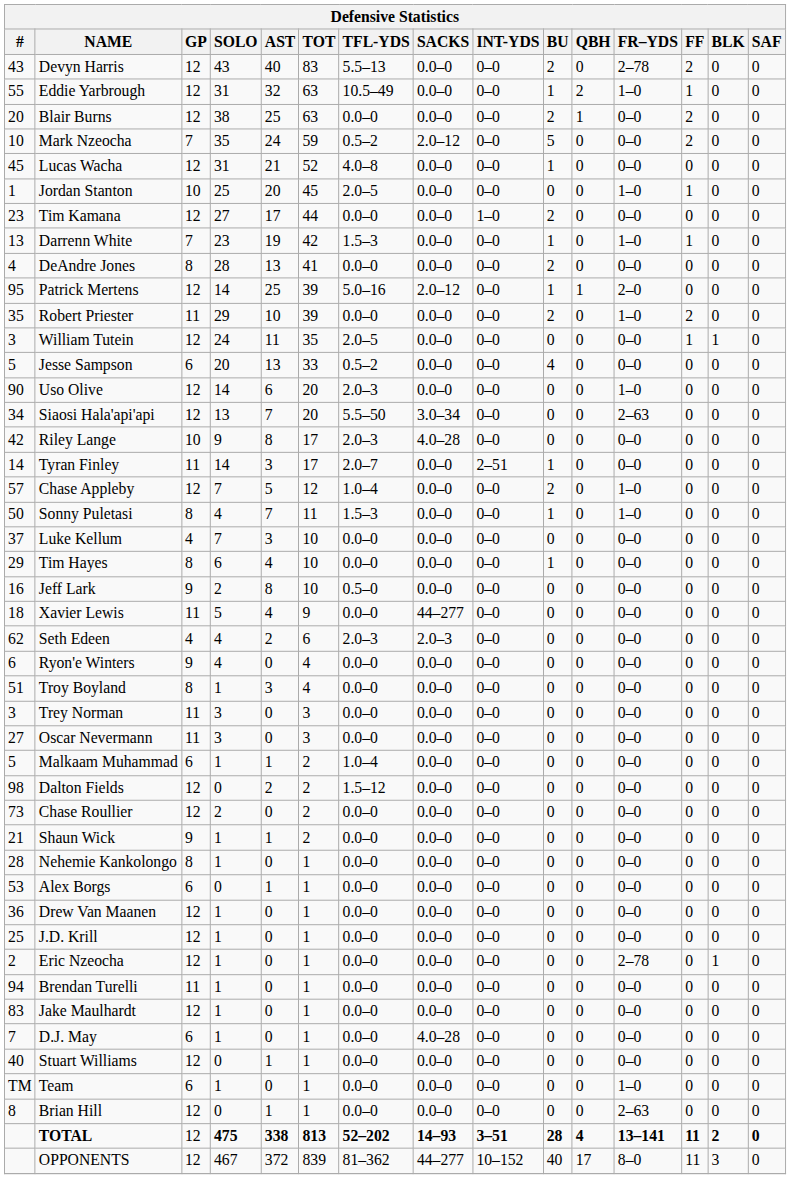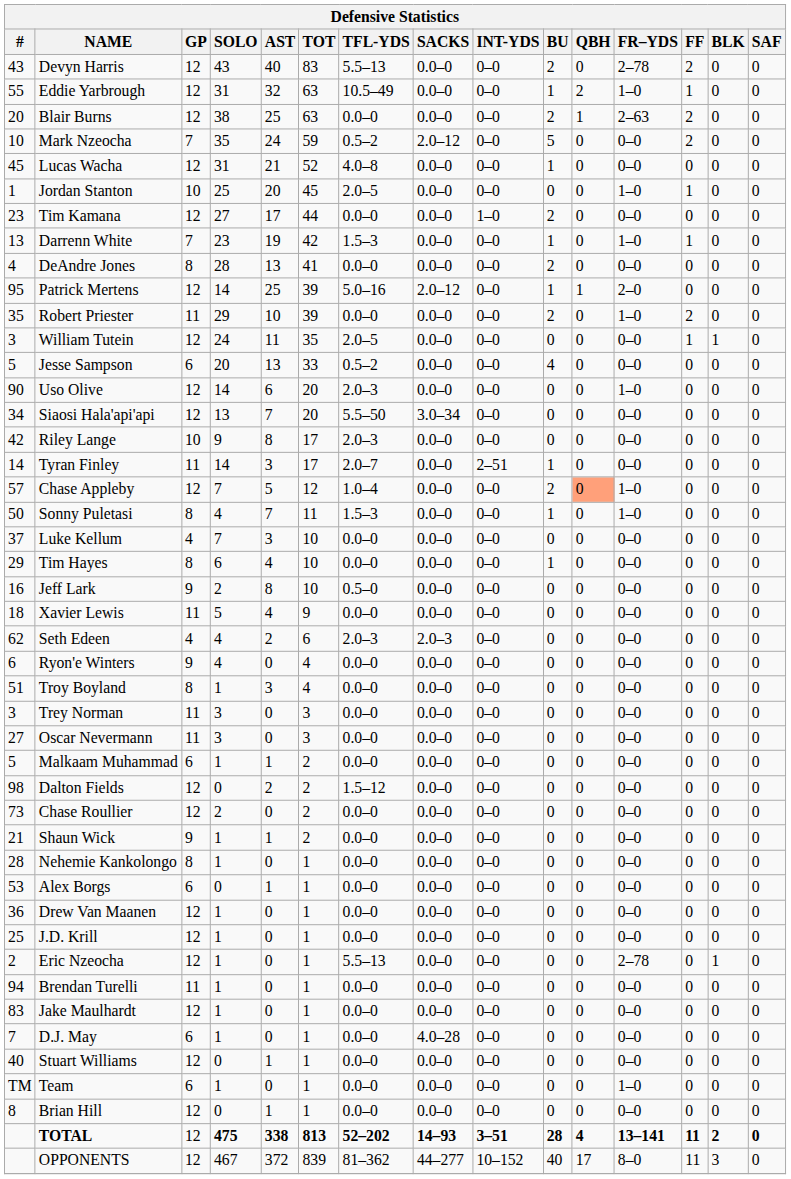 <table class="wikitable sortable collapsible collapsed">
 <tr>
 <th colspan="16">Defensive Statistics</th>
 </tr>
 <tr>
 <th>#</th>
 <th>NAME</th>
 <th>GP</th>
 <th>SOLO</th>
 <th>AST</th>
 <th>TOT</th>
 <th>TFL-YDS</th>
 <th>SACKS</th>
 <th>INT-YDS</th>
 <th>BU</th>
 <th>QBH</th>
 <th>FR–YDS</th>
 <th>FF</th>
 <th>BLK</th>
 <th>SAF</th>
 </tr>
 <tr>
 <td>43</td>
 <td>Devyn Harris</td>
 <td>12</td>
 <td>43</td>
 <td>40</td>
 <td>83</td>
 <td>5.5–13</td>
 <td>0.0–0</td>
 <td>0–0</td>
 <td>2</td>
 <td>0</td>
 <td>2–78</td>
 <td>2</td>
 <td>0</td>
 <td>0</td>
 </tr>
 <tr>
 <td>55</td>
 <td>Eddie Yarbrough</td>
 <td>12</td>
 <td>31</td>
 <td>32</td>
 <td>63</td>
 <td>10.5–49</td>
 <td>0.0–0</td>
 <td>0–0</td>
 <td>1</td>
 <td>2</td>
 <td>1–0</td>
 <td>1</td>
 <td>0</td>
 <td>0</td>
 </tr>
 <tr>
 <td>20</td>
 <td>Blair Burns</td>
 <td>12</td>
 <td>38</td>
 <td>25</td>
 <td>63</td>
 <td>0.0–0</td>
 <td>0.0–0</td>
 <td>0–0</td>
 <td>2</td>
 <td>1</td>
-<td>0–0</td>
+<td>2–63</td>
 <td>2</td>
 <td>0</td>
 <td>0</td>
 </tr>
 <tr>
 <td>10</td>
 <td>Mark Nzeocha</td>
 <td>7</td>
 <td>35</td>
 <td>24</td>
 <td>59</td>
 <td>0.5–2</td>
 <td>2.0–12</td>
 <td>0–0</td>
 <td>5</td>
 <td>0</td>
 <td>0–0</td>
 <td>2</td>
 <td>0</td>
 <td>0</td>
 </tr>
 <tr>
 <td>45</td>
 <td>Lucas Wacha</td>
 <td>12</td>
 <td>31</td>
 <td>21</td>
 <td>52</td>
 <td>4.0–8</td>
 <td>0.0–0</td>
 <td>0–0</td>
 <td>1</td>
 <td>0</td>
 <td>0–0</td>
 <td>0</td>
 <td>0</td>
 <td>0</td>
 </tr>
 <tr>
 <td>1</td>
 <td>Jordan Stanton</td>
 <td>10</td>
 <td>25</td>
 <td>20</td>
 <td>45</td>
 <td>2.0–5</td>
 <td>0.0–0</td>
 <td>0–0</td>
 <td>0</td>
 <td>0</td>
 <td>1–0</td>
 <td>1</td>
 <td>0</td>
 <td>0</td>
 </tr>
 <tr>
 <td>23</td>
 <td>Tim Kamana</td>
 <td>12</td>
 <td>27</td>
 <td>17</td>
 <td>44</td>
 <td>0.0–0</td>
 <td>0.0–0</td>
 <td>1–0</td>
 <td>2</td>
 <td>0</td>
 <td>0–0</td>
 <td>0</td>
 <td>0</td>
 <td>0</td>
 </tr>
 <tr>
 <td>13</td>
 <td>Darrenn White</td>
 <td>7</td>
 <td>23</td>
 <td>19</td>
 <td>42</td>
 <td>1.5–3</td>
 <td>0.0–0</td>
 <td>0–0</td>
 <td>1</td>
 <td>0</td>
 <td>1–0</td>
 <td>1</td>
 <td>0</td>
 <td>0</td>
 </tr>
 <tr>
 <td>4</td>
 <td>DeAndre Jones</td>
 <td>8</td>
 <td>28</td>
 <td>13</td>
 <td>41</td>
 <td>0.0–0</td>
 <td>0.0–0</td>
 <td>0–0</td>
 <td>2</td>
 <td>0</td>
 <td>0–0</td>
 <td>0</td>
 <td>0</td>
 <td>0</td>
 </tr>
 <tr>
 <td>95</td>
 <td>Patrick Mertens</td>
 <td>12</td>
 <td>14</td>
 <td>25</td>
 <td>39</td>
 <td>5.0–16</td>
 <td>2.0–12</td>
 <td>0–0</td>
 <td>1</td>
 <td>1</td>
 <td>2–0</td>
 <td>0</td>
 <td>0</td>
 <td>0</td>
 </tr>
 <tr>
 <td>35</td>
 <td>Robert Priester</td>
 <td>11</td>
 <td>29</td>
 <td>10</td>
 <td>39</td>
 <td>0.0–0</td>
 <td>0.0–0</td>
 <td>0–0</td>
 <td>2</td>
 <td>0</td>
 <td>1–0</td>
 <td>2</td>
 <td>0</td>
 <td>0</td>
 </tr>
 <tr>
 <td>3</td>
 <td>William Tutein</td>
 <td>12</td>
 <td>24</td>
 <td>11</td>
 <td>35</td>
 <td>2.0–5</td>
 <td>0.0–0</td>
 <td>0–0</td>
 <td>0</td>
 <td>0</td>
 <td>0–0</td>
 <td>1</td>
 <td>1</td>
 <td>0</td>
 </tr>
 <tr>
 <td>5</td>
 <td>Jesse Sampson</td>
 <td>6</td>
 <td>20</td>
 <td>13</td>
 <td>33</td>
 <td>0.5–2</td>
 <td>0.0–0</td>
 <td>0–0</td>
 <td>4</td>
 <td>0</td>
 <td>0–0</td>
 <td>0</td>
 <td>0</td>
 <td>0</td>
 </tr>
 <tr>
 <td>90</td>
 <td>Uso Olive</td>
 <td>12</td>
 <td>14</td>
 <td>6</td>
 <td>20</td>
 <td>2.0–3</td>
 <td>0.0–0</td>
 <td>0–0</td>
 <td>0</td>
 <td>0</td>
 <td>1–0</td>
 <td>0</td>
 <td>0</td>
 <td>0</td>
 </tr>
 <tr>
 <td>34</td>
 <td>Siaosi Hala'api'api</td>
 <td>12</td>
 <td>13</td>
 <td>7</td>
 <td>20</td>
 <td>5.5–50</td>
 <td>3.0–34</td>
 <td>0–0</td>
 <td>0</td>
 <td>0</td>
-<td>2–63</td>
+<td>0–0</td>
 <td>0</td>
 <td>0</td>
 <td>0</td>
 </tr>
 <tr>
 <td>42</td>
 <td>Riley Lange</td>
 <td>10</td>
 <td>9</td>
 <td>8</td>
 <td>17</td>
 <td>2.0–3</td>
-<td>4.0–28</td>
+<td>0.0–0</td>
 <td>0–0</td>
 <td>0</td>
 <td>0</td>
 <td>0–0</td>
 <td>0</td>
 <td>0</td>
 <td>0</td>
 </tr>
 <tr>
 <td>14</td>
 <td>Tyran Finley</td>
 <td>11</td>
 <td>14</td>
 <td>3</td>
 <td>17</td>
 <td>2.0–7</td>
 <td>0.0–0</td>
 <td>2–51</td>
 <td>1</td>
 <td>0</td>
 <td>0–0</td>
 <td>0</td>
 <td>0</td>
 <td>0</td>
 </tr>
 <tr>
 <td>57</td>
 <td>Chase Appleby</td>
 <td>12</td>
 <td>7</td>
 <td>5</td>
 <td>12</td>
 <td>1.0–4</td>
 <td>0.0–0</td>
 <td>0–0</td>
 <td>2</td>
-<td>0</td>
+<td style="background: lightsalmon;">0</td>
 <td>1–0</td>
 <td>0</td>
 <td>0</td>
 <td>0</td>
 </tr>
 <tr>
 <td>50</td>
 <td>Sonny Puletasi</td>
 <td>8</td>
 <td>4</td>
 <td>7</td>
 <td>11</td>
 <td>1.5–3</td>
 <td>0.0–0</td>
 <td>0–0</td>
 <td>1</td>
 <td>0</td>
 <td>1–0</td>
 <td>0</td>
 <td>0</td>
 <td>0</td>
 </tr>
 <tr>
 <td>37</td>
 <td>Luke Kellum</td>
 <td>4</td>
 <td>7</td>
 <td>3</td>
 <td>10</td>
 <td>0.0–0</td>
 <td>0.0–0</td>
 <td>0–0</td>
 <td>0</td>
 <td>0</td>
 <td>0–0</td>
 <td>0</td>
 <td>0</td>
 <td>0</td>
 </tr>
 <tr>
 <td>29</td>
 <td>Tim Hayes</td>
 <td>8</td>
 <td>6</td>
 <td>4</td>
 <td>10</td>
 <td>0.0–0</td>
 <td>0.0–0</td>
 <td>0–0</td>
 <td>1</td>
 <td>0</td>
 <td>0–0</td>
 <td>0</td>
 <td>0</td>
 <td>0</td>
 </tr>
 <tr>
 <td>16</td>
 <td>Jeff Lark</td>
 <td>9</td>
 <td>2</td>
 <td>8</td>
 <td>10</td>
 <td>0.5–0</td>
 <td>0.0–0</td>
 <td>0–0</td>
 <td>0</td>
 <td>0</td>
 <td>0–0</td>
 <td>0</td>
 <td>0</td>
 <td>0</td>
 </tr>
 <tr>
 <td>18</td>
 <td>Xavier Lewis</td>
 <td>11</td>
 <td>5</td>
 <td>4</td>
 <td>9</td>
 <td>0.0–0</td>
-<td>44–277</td>
+<td>0.0–0</td>
 <td>0–0</td>
 <td>0</td>
 <td>0</td>
 <td>0–0</td>
 <td>0</td>
 <td>0</td>
 <td>0</td>
 </tr>
 <tr>
 <td>62</td>
 <td>Seth Edeen</td>
 <td>4</td>
 <td>4</td>
 <td>2</td>
 <td>6</td>
 <td>2.0–3</td>
 <td>2.0–3</td>
 <td>0–0</td>
 <td>0</td>
 <td>0</td>
 <td>0–0</td>
 <td>0</td>
 <td>0</td>
 <td>0</td>
 </tr>
 <tr>
 <td>6</td>
 <td>Ryon'e Winters</td>
 <td>9</td>
 <td>4</td>
 <td>0</td>
 <td>4</td>
 <td>0.0–0</td>
 <td>0.0–0</td>
 <td>0–0</td>
 <td>0</td>
 <td>0</td>
 <td>0–0</td>
 <td>0</td>
 <td>0</td>
 <td>0</td>
 </tr>
 <tr>
 <td>51</td>
 <td>Troy Boyland</td>
 <td>8</td>
 <td>1</td>
 <td>3</td>
 <td>4</td>
 <td>0.0–0</td>
 <td>0.0–0</td>
 <td>0–0</td>
 <td>0</td>
 <td>0</td>
 <td>0–0</td>
 <td>0</td>
 <td>0</td>
 <td>0</td>
 </tr>
 <tr>
 <td>3</td>
 <td>Trey Norman</td>
 <td>11</td>
 <td>3</td>
 <td>0</td>
 <td>3</td>
 <td>0.0–0</td>
 <td>0.0–0</td>
 <td>0–0</td>
 <td>0</td>
 <td>0</td>
 <td>0–0</td>
 <td>0</td>
 <td>0</td>
 <td>0</td>
 </tr>
 <tr>
 <td>27</td>
 <td>Oscar Nevermann</td>
 <td>11</td>
 <td>3</td>
 <td>0</td>
 <td>3</td>
 <td>0.0–0</td>
 <td>0.0–0</td>
 <td>0–0</td>
 <td>0</td>
 <td>0</td>
 <td>0–0</td>
 <td>0</td>
 <td>0</td>
 <td>0</td>
 </tr>
 <tr>
 <td>5</td>
 <td>Malkaam Muhammad</td>
 <td>6</td>
 <td>1</td>
 <td>1</td>
 <td>2</td>
-<td>1.0–4</td>
+<td>0.0–0</td>
 <td>0.0–0</td>
 <td>0–0</td>
 <td>0</td>
 <td>0</td>
 <td>0–0</td>
 <td>0</td>
 <td>0</td>
 <td>0</td>
 </tr>
 <tr>
 <td>98</td>
 <td>Dalton Fields</td>
 <td>12</td>
 <td>0</td>
 <td>2</td>
 <td>2</td>
 <td>1.5–12</td>
 <td>0.0–0</td>
 <td>0–0</td>
 <td>0</td>
 <td>0</td>
 <td>0–0</td>
 <td>0</td>
 <td>0</td>
 <td>0</td>
 </tr>
 <tr>
 <td>73</td>
 <td>Chase Roullier</td>
 <td>12</td>
 <td>2</td>
 <td>0</td>
 <td>2</td>
 <td>0.0–0</td>
 <td>0.0–0</td>
 <td>0–0</td>
 <td>0</td>
 <td>0</td>
 <td>0–0</td>
 <td>0</td>
 <td>0</td>
 <td>0</td>
 </tr>
 <tr>
 <td>21</td>
 <td>Shaun Wick</td>
 <td>9</td>
 <td>1</td>
 <td>1</td>
 <td>2</td>
 <td>0.0–0</td>
 <td>0.0–0</td>
 <td>0–0</td>
 <td>0</td>
 <td>0</td>
 <td>0–0</td>
 <td>0</td>
 <td>0</td>
 <td>0</td>
 </tr>
 <tr>
 <td>28</td>
 <td>Nehemie Kankolongo</td>
 <td>8</td>
 <td>1</td>
 <td>0</td>
 <td>1</td>
 <td>0.0–0</td>
 <td>0.0–0</td>
 <td>0–0</td>
 <td>0</td>
 <td>0</td>
 <td>0–0</td>
 <td>0</td>
 <td>0</td>
 <td>0</td>
 </tr>
 <tr>
 <td>53</td>
 <td>Alex Borgs</td>
 <td>6</td>
 <td>0</td>
 <td>1</td>
 <td>1</td>
 <td>0.0–0</td>
 <td>0.0–0</td>
 <td>0–0</td>
 <td>0</td>
 <td>0</td>
 <td>0–0</td>
 <td>0</td>
 <td>0</td>
 <td>0</td>
 </tr>
 <tr>
 <td>36</td>
 <td>Drew Van Maanen</td>
 <td>12</td>
 <td>1</td>
 <td>0</td>
 <td>1</td>
 <td>0.0–0</td>
 <td>0.0–0</td>
 <td>0–0</td>
 <td>0</td>
 <td>0</td>
 <td>0–0</td>
 <td>0</td>
 <td>0</td>
 <td>0</td>
 </tr>
 <tr>
 <td>25</td>
 <td>J.D. Krill</td>
 <td>12</td>
 <td>1</td>
 <td>0</td>
 <td>1</td>
 <td>0.0–0</td>
 <td>0.0–0</td>
 <td>0–0</td>
 <td>0</td>
 <td>0</td>
 <td>0–0</td>
 <td>0</td>
 <td>0</td>
 <td>0</td>
 </tr>
 <tr>
 <td>2</td>
 <td>Eric Nzeocha</td>
 <td>12</td>
 <td>1</td>
 <td>0</td>
 <td>1</td>
-<td>0.0–0</td>
+<td>5.5–13</td>
 <td>0.0–0</td>
 <td>0–0</td>
 <td>0</td>
 <td>0</td>
 <td>2–78</td>
 <td>0</td>
 <td>1</td>
 <td>0</td>
 </tr>
 <tr>
 <td>94</td>
 <td>Brendan Turelli</td>
 <td>11</td>
 <td>1</td>
 <td>0</td>
 <td>1</td>
 <td>0.0–0</td>
 <td>0.0–0</td>
 <td>0–0</td>
 <td>0</td>
 <td>0</td>
 <td>0–0</td>
 <td>0</td>
 <td>0</td>
 <td>0</td>
 </tr>
 <tr>
 <td>83</td>
 <td>Jake Maulhardt</td>
 <td>12</td>
 <td>1</td>
 <td>0</td>
 <td>1</td>
 <td>0.0–0</td>
 <td>0.0–0</td>
 <td>0–0</td>
 <td>0</td>
 <td>0</td>
 <td>0–0</td>
 <td>0</td>
 <td>0</td>
 <td>0</td>
 </tr>
 <tr>
 <td>7</td>
 <td>D.J. May</td>
 <td>6</td>
 <td>1</td>
 <td>0</td>
 <td>1</td>
 <td>0.0–0</td>
 <td>4.0–28</td>
 <td>0–0</td>
 <td>0</td>
 <td>0</td>
 <td>0–0</td>
 <td>0</td>
 <td>0</td>
 <td>0</td>
 </tr>
 <tr>
 <td>40</td>
 <td>Stuart Williams</td>
 <td>12</td>
 <td>0</td>
 <td>1</td>
 <td>1</td>
 <td>0.0–0</td>
 <td>0.0–0</td>
 <td>0–0</td>
 <td>0</td>
 <td>0</td>
 <td>0–0</td>
 <td>0</td>
 <td>0</td>
 <td>0</td>
 </tr>
 <tr>
 <td>TM</td>
 <td>Team</td>
 <td>6</td>
 <td>1</td>
 <td>0</td>
 <td>1</td>
 <td>0.0–0</td>
 <td>0.0–0</td>
 <td>0–0</td>
 <td>0</td>
 <td>0</td>
 <td>1–0</td>
 <td>0</td>
 <td>0</td>
 <td>0</td>
 </tr>
 <tr>
 <td>8</td>
 <td>Brian Hill</td>
 <td>12</td>
 <td>0</td>
 <td>1</td>
 <td>1</td>
 <td>0.0–0</td>
 <td>0.0–0</td>
 <td>0–0</td>
 <td>0</td>
 <td>0</td>
-<td>2–63</td>
+<td>0–0</td>
 <td>0</td>
 <td>0</td>
 <td>0</td>
 </tr>
 <tr>
 <td></td>
 <td><strong>TOTAL</strong></td>
 <td>12</td>
 <td><strong>475</strong></td>
 <td><strong>338</strong></td>
 <td><strong>813</strong></td>
 <td><strong>52–202</strong></td>
 <td><strong>14–93</strong></td>
 <td><strong>3–51</strong></td>
 <td><strong>28</strong></td>
 <td><strong>4</strong></td>
 <td><strong>13–141</strong></td>
 <td><strong>11</strong></td>
 <td><strong>2</strong></td>
 <td><strong>0</strong></td>
 </tr>
 <tr>
 <td></td>
 <td>OPPONENTS</td>
 <td>12</td>
 <td>467</td>
 <td>372</td>
 <td>839</td>
 <td>81–362</td>
 <td>44–277</td>
 <td>10–152</td>
 <td>40</td>
 <td>17</td>
 <td>8–0</td>
 <td>11</td>
 <td>3</td>
 <td>0</td>
 </tr>
 <tr>
 </tr>
 </table>
